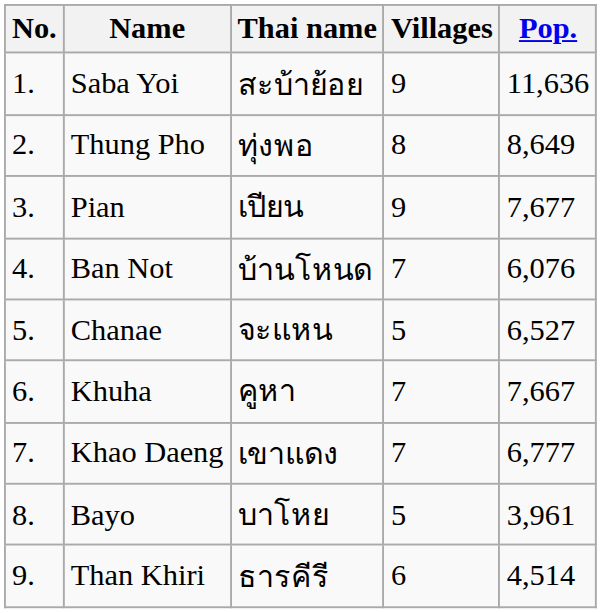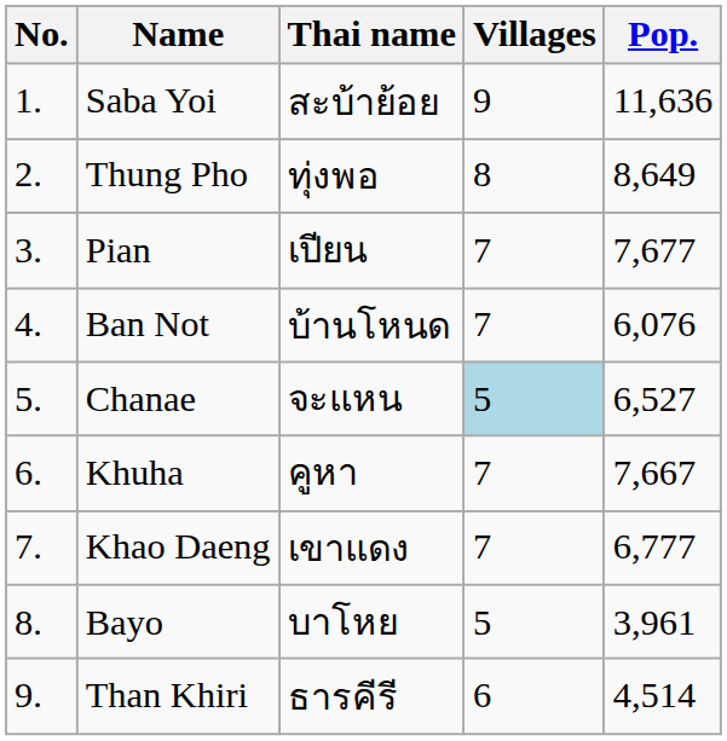 <table class="wikitable">
 <tr>
 <th>No.</th>
 <th>Name</th>
 <th>Thai name</th>
 <th>Villages</th>
 <th><a href='#'>Pop.</a></th>
 </tr>
 <tr>
 <td>1.</td>
 <td>Saba Yoi</td>
 <td>สะบ้าย้อย</td>
 <td>9</td>
 <td>11,636</td>
 </tr>
 <tr>
 <td>2.</td>
 <td>Thung Pho</td>
 <td>ทุ่งพอ</td>
 <td>8</td>
 <td>8,649</td>
 </tr>
 <tr>
 <td>3.</td>
 <td>Pian</td>
 <td>เปียน</td>
-<td>9</td>
+<td>7</td>
 <td>7,677</td>
 </tr>
 <tr>
 <td>4.</td>
 <td>Ban Not</td>
 <td>บ้านโหนด</td>
 <td>7</td>
 <td>6,076</td>
 </tr>
 <tr>
 <td>5.</td>
 <td>Chanae</td>
 <td>จะแหน</td>
-<td>5</td>
+<td style="background: lightblue;">5</td>
 <td>6,527</td>
 </tr>
 <tr>
 <td>6.</td>
 <td>Khuha</td>
 <td>คูหา</td>
 <td>7</td>
 <td>7,667</td>
 </tr>
 <tr>
 <td>7.</td>
 <td>Khao Daeng</td>
 <td>เขาแดง</td>
 <td>7</td>
 <td>6,777</td>
 </tr>
 <tr>
 <td>8.</td>
 <td>Bayo</td>
 <td>บาโหย</td>
 <td>5</td>
 <td>3,961</td>
 </tr>
 <tr>
 <td>9.</td>
 <td>Than Khiri</td>
 <td>ธารคีรี</td>
 <td>6</td>
 <td>4,514</td>
 </tr>
 </table>
